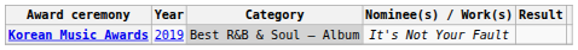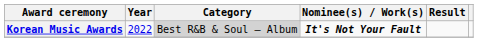 <table class="wikitable plainrowheaders sortable">
 <tr>
 <th scope="col">Award ceremony</th>
 <th scope="col">Year</th>
 <th scope="col">Category</th>
 <th scope="col">Nominee(s) / Work(s)</th>
 <th scope="col">Result</th>
 <th scope="col" class="unsortable"></th>
 </tr>
 <tr>
 <th scope="row"><a href='#'>Korean Music Awards</a></th>
-<td style="text-align:center"><a href='#'>2019</a></td>
+<td style="text-align:center"><a href='#'>2022</a></td>
 <td style="background: lightgrey;">Best R&B & Soul – Album</td>
-<td style="text-align:center"><em>It's Not Your Fault</em></td>
+<td style="text-align:center"><strong><em>It's Not Your Fault</em></strong></td>
 <td></td>
 <td style="text-align:center"></td>
 </tr>
 <tr>
 </tr>
 </table>
